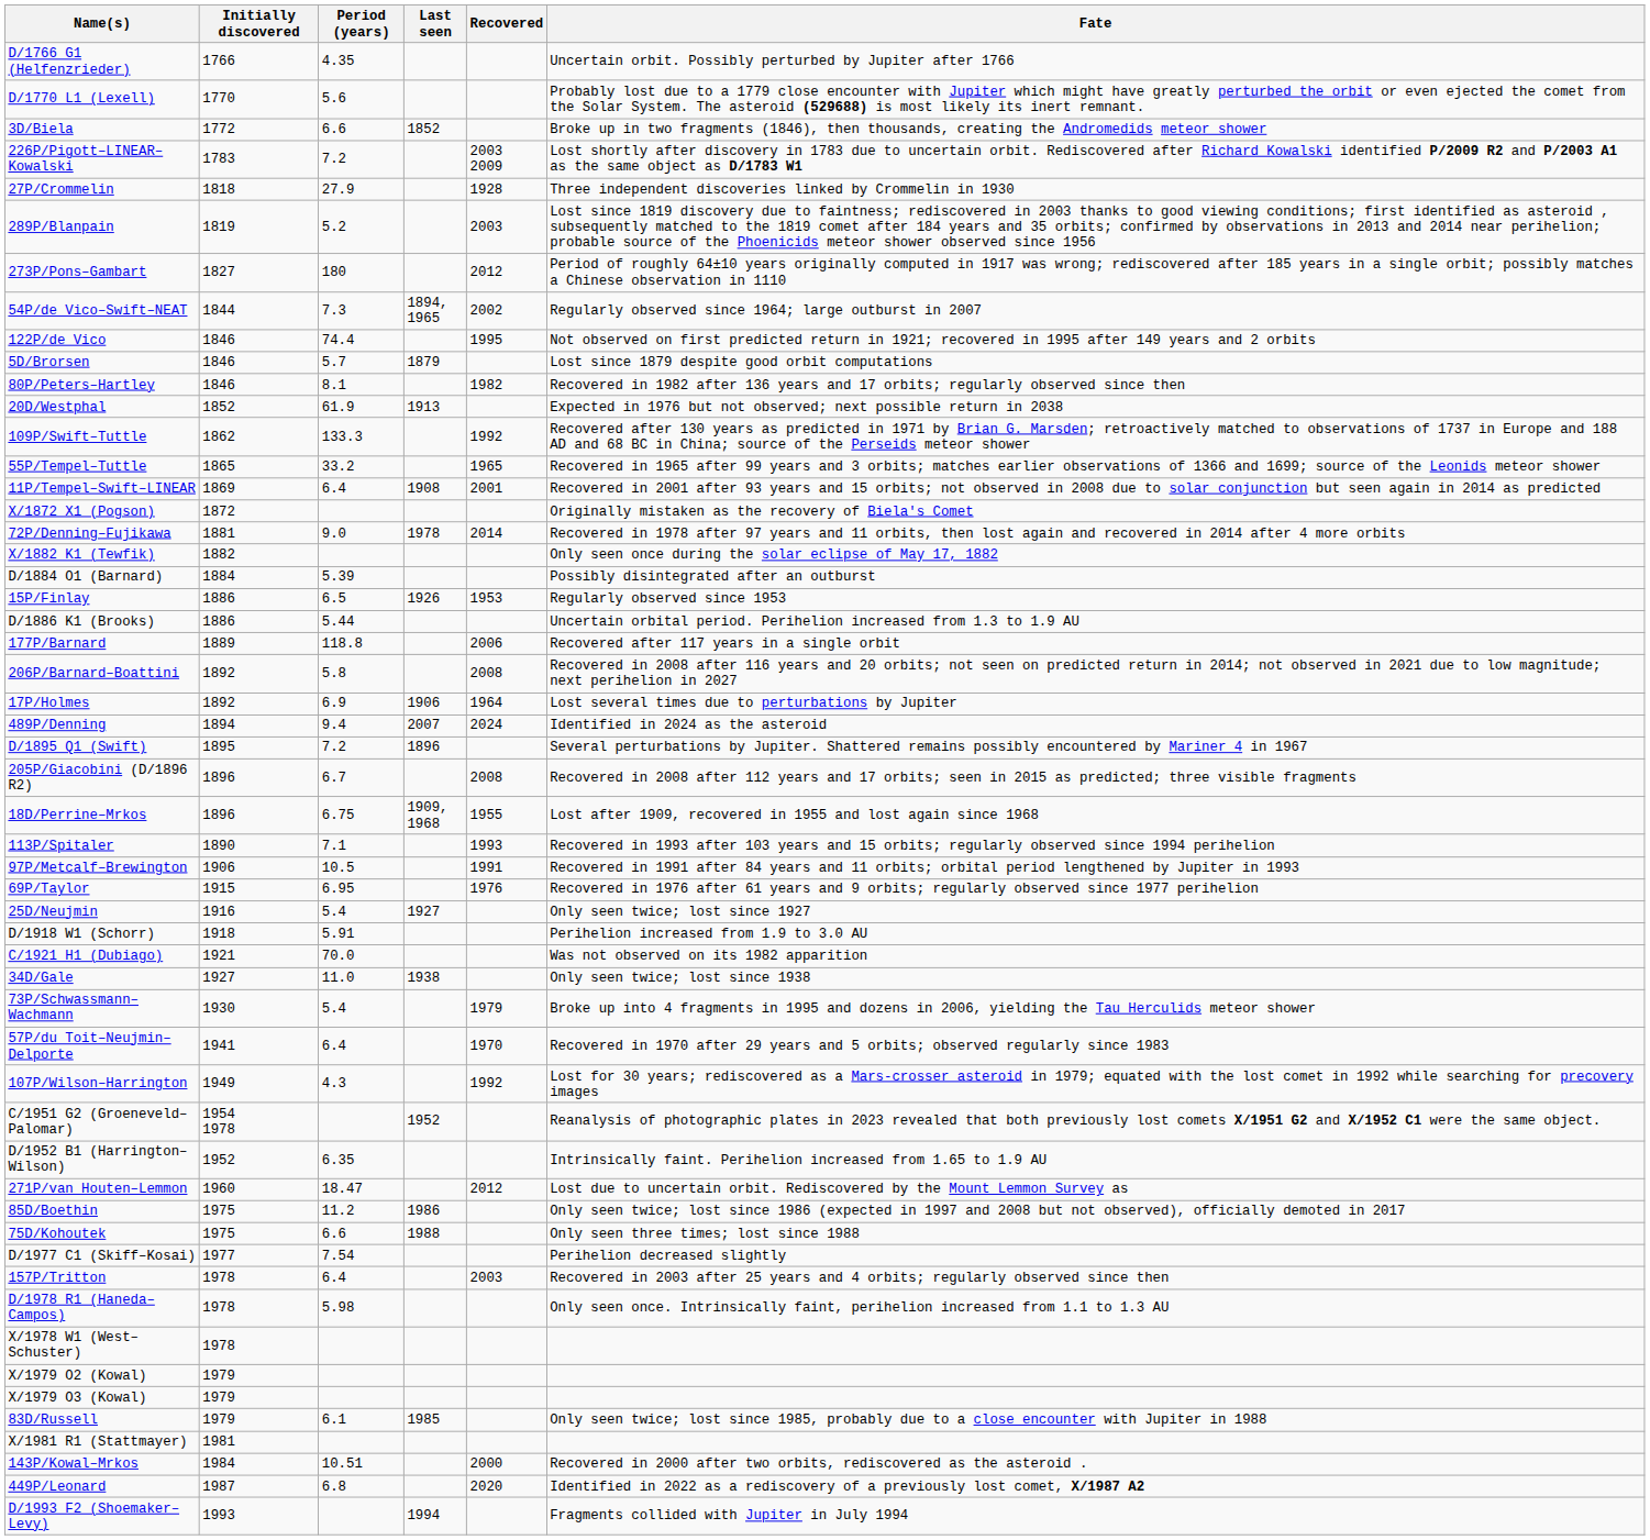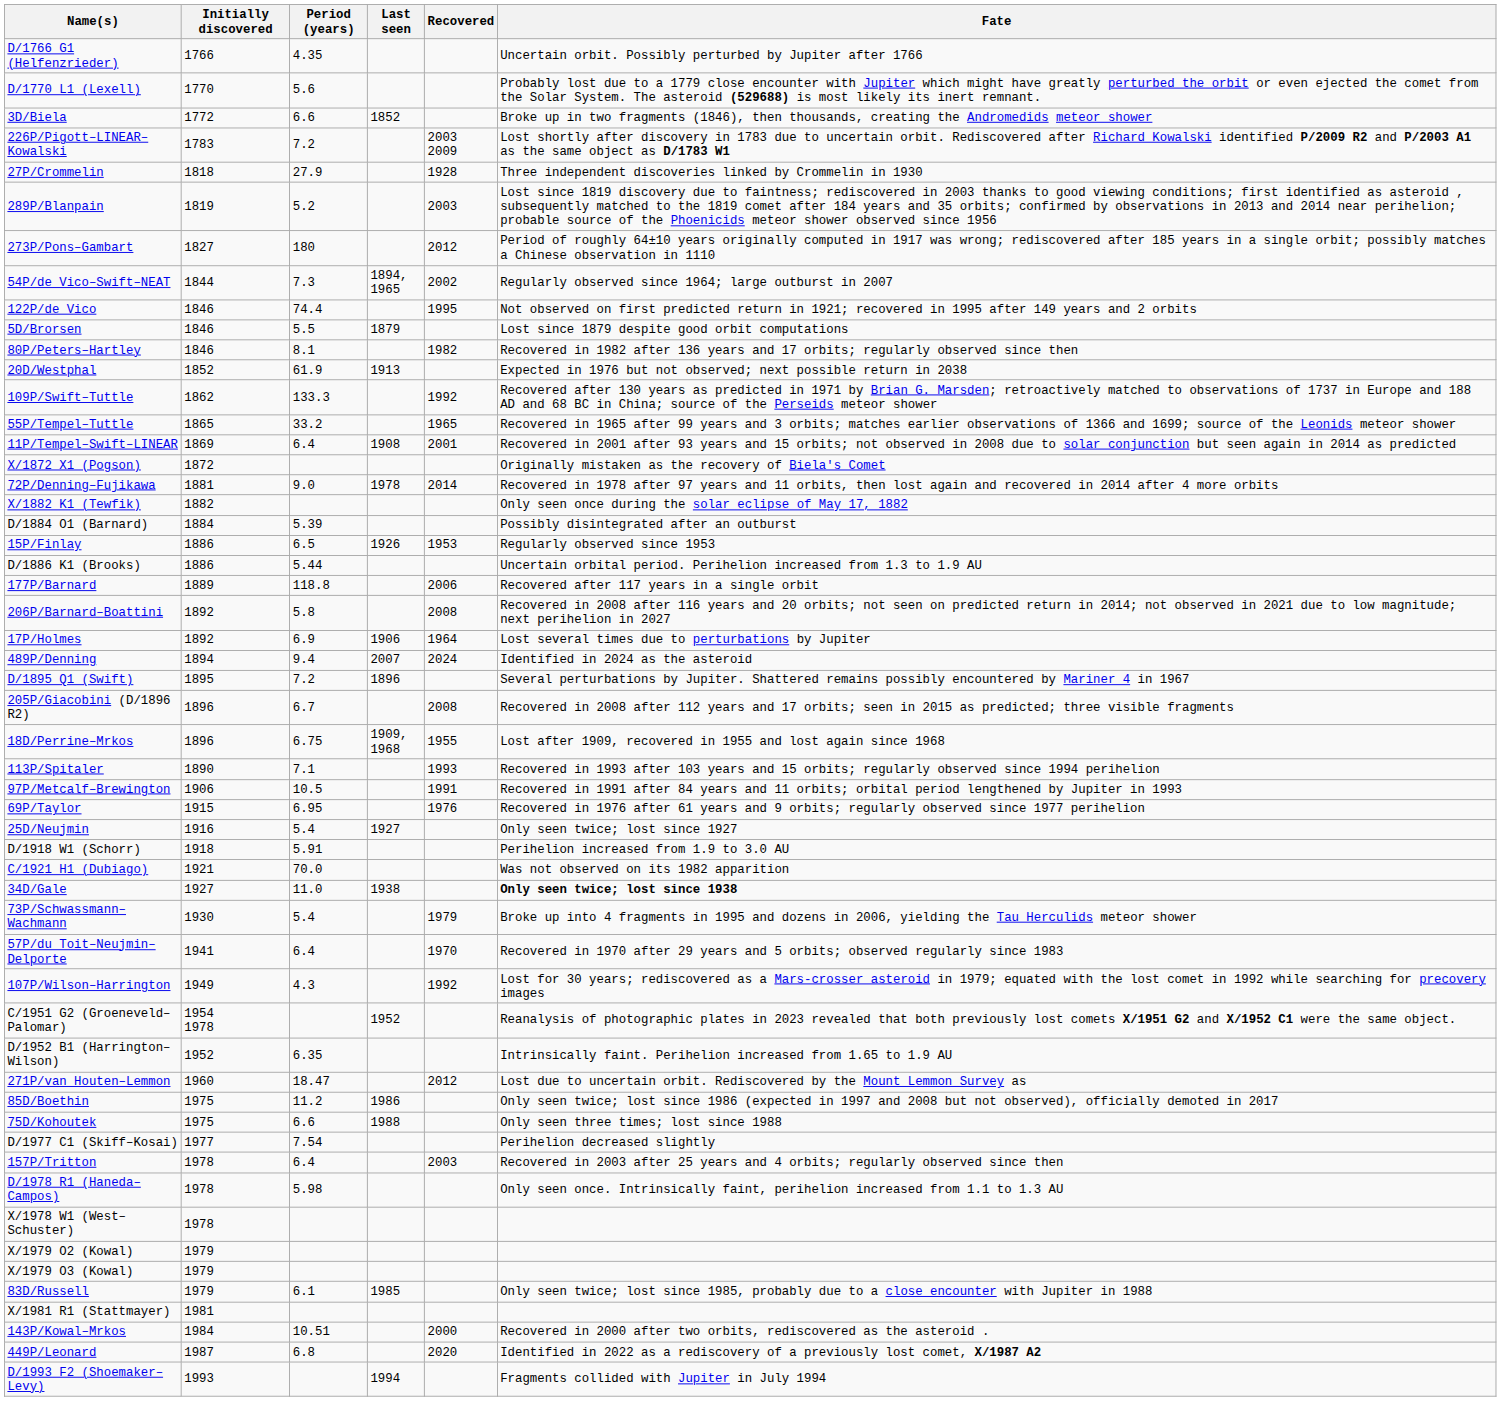 <table class="wikitable sortable">
 <tr>
 <th width=180 data-sort-type="number">Name(s)</th>
 <th>Initially discovered</th>
 <th>Period (years)</th>
 <th>Last seen</th>
 <th>Recovered</th>
 <th>Fate</th>
 </tr>
 <tr>
 <td><a href='#'>D/1766 G1 (Helfenzrieder)</a></td>
 <td>1766</td>
 <td>4.35</td>
 <td></td>
 <td></td>
 <td>Uncertain orbit. Possibly perturbed by Jupiter after 1766</td>
 </tr>
 <tr>
 <td><a href='#'>D/1770 L1 (Lexell)</a></td>
 <td>1770</td>
 <td>5.6</td>
 <td></td>
 <td></td>
 <td>Probably lost due to a 1779 close encounter with <a href='#'>Jupiter</a> which might have greatly <a href='#'>perturbed the orbit</a> or even ejected the comet from the Solar System. The asteroid <strong>(529688) </strong> is most likely its inert remnant.</td>
 </tr>
 <tr>
 <td><a href='#'>3D/Biela</a></td>
 <td>1772</td>
 <td>6.6</td>
 <td>1852</td>
 <td></td>
 <td>Broke up in two fragments (1846), then thousands, creating the <a href='#'>Andromedids</a> <a href='#'>meteor shower</a></td>
 </tr>
 <tr>
 <td><a href='#'>226P/Pigott–LINEAR–Kowalski</a></td>
 <td>1783</td>
 <td>7.2</td>
 <td></td>
 <td>2003<br>2009</td>
 <td>Lost shortly after discovery in 1783 due to uncertain orbit. Rediscovered after <a href='#'>Richard Kowalski</a> identified <strong>P/2009 R2</strong> and <strong>P/2003 A1</strong> as the same object as <strong>D/1783 W1</strong></td>
 </tr>
 <tr>
 <td><a href='#'>27P/Crommelin</a></td>
 <td>1818</td>
 <td>27.9</td>
 <td></td>
 <td>1928</td>
 <td>Three independent discoveries linked by Crommelin in 1930</td>
 </tr>
 <tr>
 <td><a href='#'>289P/Blanpain</a></td>
 <td>1819</td>
 <td>5.2</td>
 <td></td>
 <td>2003</td>
 <td>Lost since 1819 discovery due to faintness; rediscovered in 2003 thanks to good viewing conditions; first identified as asteroid <strong></strong>, subsequently matched to the 1819 comet after 184 years and 35 orbits; confirmed by observations in 2013 and 2014 near perihelion; probable source of the <a href='#'>Phoenicids</a> meteor shower observed since 1956</td>
 </tr>
 <tr>
 <td><a href='#'>273P/Pons–Gambart</a></td>
 <td>1827</td>
 <td>180</td>
 <td></td>
 <td>2012</td>
 <td>Period of roughly 64±10 years originally computed in 1917 was wrong; rediscovered after 185 years in a single orbit; possibly matches a Chinese observation in 1110</td>
 </tr>
 <tr>
 <td><a href='#'>54P/de Vico–Swift–NEAT</a></td>
 <td>1844</td>
 <td>7.3</td>
 <td data-sort-value=1965>1894, 1965</td>
 <td>2002</td>
 <td>Regularly observed since 1964; large outburst in 2007</td>
 </tr>
 <tr>
 <td><a href='#'>122P/de Vico</a></td>
 <td>1846</td>
 <td>74.4</td>
 <td></td>
 <td>1995</td>
 <td>Not observed on first predicted return in 1921; recovered in 1995 after 149 years and 2 orbits</td>
 </tr>
 <tr>
 <td><a href='#'>5D/Brorsen</a></td>
 <td>1846</td>
-<td>5.7</td>
+<td>5.5</td>
 <td>1879</td>
 <td></td>
 <td>Lost since 1879 despite good orbit computations</td>
 </tr>
 <tr>
 <td><a href='#'>80P/Peters–Hartley</a></td>
 <td>1846</td>
 <td>8.1</td>
 <td></td>
 <td>1982</td>
 <td>Recovered in 1982 after 136 years and 17 orbits; regularly observed since then</td>
 </tr>
 <tr>
 <td><a href='#'>20D/Westphal</a></td>
 <td>1852</td>
 <td>61.9</td>
 <td>1913</td>
 <td></td>
 <td>Expected in 1976 but not observed; next possible return in 2038</td>
 </tr>
 <tr>
 <td><a href='#'>109P/Swift–Tuttle</a></td>
 <td>1862</td>
 <td>133.3</td>
 <td></td>
 <td>1992</td>
 <td>Recovered after 130 years as predicted in 1971 by <a href='#'>Brian G. Marsden</a>; retroactively matched to observations of 1737 in Europe and 188 AD and 68 BC in China; source of the <a href='#'>Perseids</a> meteor shower</td>
 </tr>
 <tr>
 <td><a href='#'>55P/Tempel–Tuttle</a></td>
 <td>1865</td>
 <td>33.2</td>
 <td></td>
 <td>1965</td>
 <td>Recovered in 1965 after 99 years and 3 orbits; matches earlier observations of 1366 and 1699; source of the <a href='#'>Leonids</a> meteor shower</td>
 </tr>
 <tr>
 <td><a href='#'>11P/Tempel–Swift–LINEAR</a></td>
 <td>1869</td>
 <td>6.4</td>
 <td>1908</td>
 <td>2001</td>
 <td>Recovered in 2001 after 93 years and 15 orbits; not observed in 2008 due to <a href='#'>solar conjunction</a> but seen again in 2014 as predicted</td>
 </tr>
 <tr>
 <td><a href='#'>X/1872 X1 (Pogson)</a></td>
 <td>1872</td>
 <td></td>
 <td></td>
 <td></td>
 <td>Originally mistaken as the recovery of <a href='#'>Biela's Comet</a></td>
 </tr>
 <tr>
 <td><a href='#'>72P/Denning–Fujikawa</a></td>
 <td>1881</td>
 <td>9.0</td>
 <td>1978</td>
 <td>2014</td>
 <td>Recovered in 1978 after 97 years and 11 orbits, then lost again and recovered in 2014 after 4 more orbits</td>
 </tr>
 <tr>
 <td><a href='#'>X/1882 K1 (Tewfik)</a></td>
 <td>1882</td>
 <td></td>
 <td></td>
 <td></td>
 <td>Only seen once during the <a href='#'>solar eclipse of May 17, 1882</a></td>
 </tr>
 <tr>
 <td>D/1884 O1 (Barnard)</td>
 <td>1884</td>
 <td>5.39</td>
 <td></td>
 <td></td>
 <td>Possibly disintegrated after an outburst</td>
 </tr>
 <tr>
 <td><a href='#'>15P/Finlay</a></td>
 <td>1886</td>
 <td>6.5</td>
 <td>1926</td>
 <td>1953</td>
 <td>Regularly observed since 1953</td>
 </tr>
 <tr>
 <td>D/1886 K1 (Brooks)</td>
 <td>1886</td>
 <td>5.44</td>
 <td></td>
 <td></td>
 <td>Uncertain orbital period. Perihelion increased from 1.3 to 1.9 AU</td>
 </tr>
 <tr>
 <td><a href='#'>177P/Barnard</a></td>
 <td>1889</td>
 <td>118.8</td>
 <td></td>
 <td>2006</td>
 <td>Recovered after 117 years in a single orbit</td>
 </tr>
 <tr>
 <td><a href='#'>206P/Barnard–Boattini</a></td>
 <td>1892</td>
 <td>5.8</td>
 <td></td>
 <td>2008</td>
 <td>Recovered in 2008 after 116 years and 20 orbits; not seen on predicted return in 2014; not observed in 2021 due to low magnitude; next perihelion in 2027</td>
 </tr>
 <tr>
 <td><a href='#'>17P/Holmes</a></td>
 <td>1892</td>
 <td>6.9</td>
 <td>1906</td>
 <td>1964</td>
 <td>Lost several times due to <a href='#'>perturbations</a> by Jupiter</td>
 </tr>
 <tr>
 <td><a href='#'>489P/Denning</a></td>
 <td>1894</td>
 <td>9.4</td>
 <td>2007</td>
 <td>2024</td>
 <td>Identified in 2024 as the asteroid <strong></strong></td>
 </tr>
 <tr>
 <td><a href='#'>D/1895 Q1 (Swift)</a></td>
 <td>1895</td>
 <td>7.2</td>
 <td>1896</td>
 <td></td>
 <td>Several perturbations by Jupiter. Shattered remains possibly encountered by <a href='#'>Mariner 4</a> in 1967</td>
 </tr>
 <tr>
 <td><a href='#'>205P/Giacobini</a> (D/1896 R2)</td>
 <td>1896</td>
 <td>6.7</td>
 <td></td>
 <td>2008</td>
 <td>Recovered in 2008 after 112 years and 17 orbits; seen in 2015 as predicted; three visible fragments</td>
 </tr>
 <tr>
 <td><a href='#'>18D/Perrine–Mrkos</a></td>
 <td>1896</td>
 <td>6.75</td>
 <td data-sort-value=1968>1909, 1968</td>
 <td>1955</td>
 <td>Lost after 1909, recovered in 1955 and lost again since 1968</td>
 </tr>
 <tr>
 <td><a href='#'>113P/Spitaler</a></td>
 <td>1890</td>
 <td>7.1</td>
 <td></td>
 <td>1993</td>
 <td>Recovered in 1993 after 103 years and 15 orbits; regularly observed since 1994 perihelion</td>
 </tr>
 <tr>
 <td><a href='#'>97P/Metcalf–Brewington</a></td>
 <td>1906</td>
 <td>10.5</td>
 <td></td>
 <td>1991</td>
 <td>Recovered in 1991 after 84 years and 11 orbits; orbital period lengthened by Jupiter in 1993</td>
 </tr>
 <tr>
 <td><a href='#'>69P/Taylor</a></td>
 <td>1915</td>
 <td>6.95</td>
 <td></td>
 <td>1976</td>
 <td>Recovered in 1976 after 61 years and 9 orbits; regularly observed since 1977 perihelion</td>
 </tr>
 <tr>
 <td><a href='#'>25D/Neujmin</a></td>
 <td>1916</td>
 <td>5.4</td>
 <td>1927</td>
 <td></td>
 <td>Only seen twice; lost since 1927</td>
 </tr>
 <tr>
 <td>D/1918 W1 (Schorr)</td>
 <td>1918</td>
 <td>5.91</td>
 <td></td>
 <td></td>
 <td>Perihelion increased from 1.9 to 3.0 AU</td>
 </tr>
 <tr>
 <td><a href='#'>C/1921 H1 (Dubiago)</a></td>
 <td>1921</td>
 <td>70.0</td>
 <td></td>
 <td></td>
 <td>Was not observed on its 1982 apparition</td>
 </tr>
 <tr>
 <td><a href='#'>34D/Gale</a></td>
 <td>1927</td>
 <td>11.0</td>
 <td>1938</td>
 <td></td>
-<td>Only seen twice; lost since 1938</td>
+<td><strong>Only seen twice; lost since 1938</strong></td>
 </tr>
 <tr>
 <td><a href='#'>73P/Schwassmann–Wachmann</a></td>
 <td>1930</td>
 <td>5.4</td>
 <td></td>
 <td>1979</td>
 <td>Broke up into 4 fragments in 1995 and dozens in 2006, yielding the <a href='#'>Tau Herculids</a> meteor shower</td>
 </tr>
 <tr>
 <td><a href='#'>57P/du Toit–Neujmin–Delporte</a></td>
 <td>1941</td>
 <td>6.4</td>
 <td></td>
 <td>1970</td>
 <td>Recovered in 1970 after 29 years and 5 orbits; observed regularly since 1983</td>
 </tr>
 <tr>
 <td><a href='#'>107P/Wilson–Harrington</a></td>
 <td>1949</td>
 <td>4.3</td>
 <td></td>
 <td>1992</td>
 <td>Lost for 30 years; rediscovered as a <a href='#'>Mars-crosser asteroid</a> in 1979; equated with the lost comet in 1992 while searching for <a href='#'>precovery</a> images</td>
 </tr>
 <tr>
 <td>C/1951 G2 (Groeneveld–Palomar)</td>
 <td>1954<br>1978</td>
 <td></td>
 <td>1952</td>
 <td></td>
 <td>Reanalysis of photographic plates in 2023 revealed that both previously lost comets <strong>X/1951 G2</strong> and <strong>X/1952 C1</strong> were the same object.</td>
 </tr>
 <tr>
 <td>D/1952 B1 (Harrington–Wilson)</td>
 <td>1952</td>
 <td>6.35</td>
 <td></td>
 <td></td>
 <td>Intrinsically faint. Perihelion increased from 1.65 to 1.9 AU</td>
 </tr>
 <tr>
 <td><a href='#'>271P/van Houten–Lemmon</a></td>
 <td>1960</td>
 <td>18.47</td>
 <td></td>
 <td>2012</td>
 <td>Lost due to uncertain orbit. Rediscovered by the <a href='#'>Mount Lemmon Survey</a> as <strong></strong></td>
 </tr>
 <tr>
 <td><a href='#'>85D/Boethin</a></td>
 <td>1975</td>
 <td>11.2</td>
 <td>1986</td>
 <td></td>
 <td>Only seen twice; lost since 1986 (expected in 1997 and 2008 but not observed), officially demoted in 2017</td>
 </tr>
 <tr>
 <td><a href='#'>75D/Kohoutek</a></td>
 <td>1975</td>
 <td>6.6</td>
 <td>1988</td>
 <td></td>
 <td>Only seen three times; lost since 1988</td>
 </tr>
 <tr>
 <td>D/1977 C1 (Skiff–Kosai)</td>
 <td>1977</td>
 <td>7.54</td>
 <td></td>
 <td></td>
 <td>Perihelion decreased slightly</td>
 </tr>
 <tr>
 <td><a href='#'>157P/Tritton</a></td>
 <td>1978</td>
 <td>6.4</td>
 <td></td>
 <td>2003</td>
 <td>Recovered in 2003 after 25 years and 4 orbits; regularly observed since then</td>
 </tr>
 <tr>
 <td><a href='#'>D/1978 R1 (Haneda–Campos)</a></td>
 <td>1978</td>
 <td>5.98</td>
 <td></td>
 <td></td>
 <td>Only seen once. Intrinsically faint, perihelion increased from 1.1 to 1.3 AU</td>
 </tr>
 <tr>
 <td>X/1978 W1 (West–Schuster)</td>
 <td>1978</td>
 <td></td>
 <td></td>
 <td></td>
 <td></td>
 </tr>
 <tr>
 <td>X/1979 O2 (Kowal)</td>
 <td>1979</td>
 <td></td>
 <td></td>
 <td></td>
 <td></td>
 </tr>
 <tr>
 <td>X/1979 O3 (Kowal)</td>
 <td>1979</td>
 <td></td>
 <td></td>
 <td></td>
 <td></td>
 </tr>
 <tr>
 <td><a href='#'>83D/Russell</a></td>
 <td>1979</td>
 <td>6.1</td>
 <td>1985</td>
 <td></td>
 <td>Only seen twice; lost since 1985, probably due to a <a href='#'>close encounter</a> with Jupiter in 1988</td>
 </tr>
 <tr>
 <td>X/1981 R1 (Stattmayer)</td>
 <td>1981</td>
 <td></td>
 <td></td>
 <td></td>
 <td></td>
 </tr>
 <tr>
 <td><a href='#'>143P/Kowal–Mrkos</a></td>
 <td>1984</td>
 <td>10.51</td>
 <td></td>
 <td>2000</td>
 <td>Recovered in 2000 after two orbits, rediscovered as the asteroid <strong></strong>.</td>
 </tr>
 <tr>
 <td><a href='#'>449P/Leonard</a></td>
 <td>1987</td>
 <td>6.8</td>
 <td></td>
 <td>2020</td>
 <td>Identified in 2022 as a rediscovery of a previously lost comet, <strong>X/1987 A2</strong></td>
 </tr>
 <tr>
 <td><a href='#'>D/1993 F2 (Shoemaker–Levy)</a></td>
 <td>1993</td>
 <td></td>
 <td>1994</td>
 <td></td>
 <td>Fragments collided with <a href='#'>Jupiter</a> in July 1994</td>
 </tr>
 </table>
